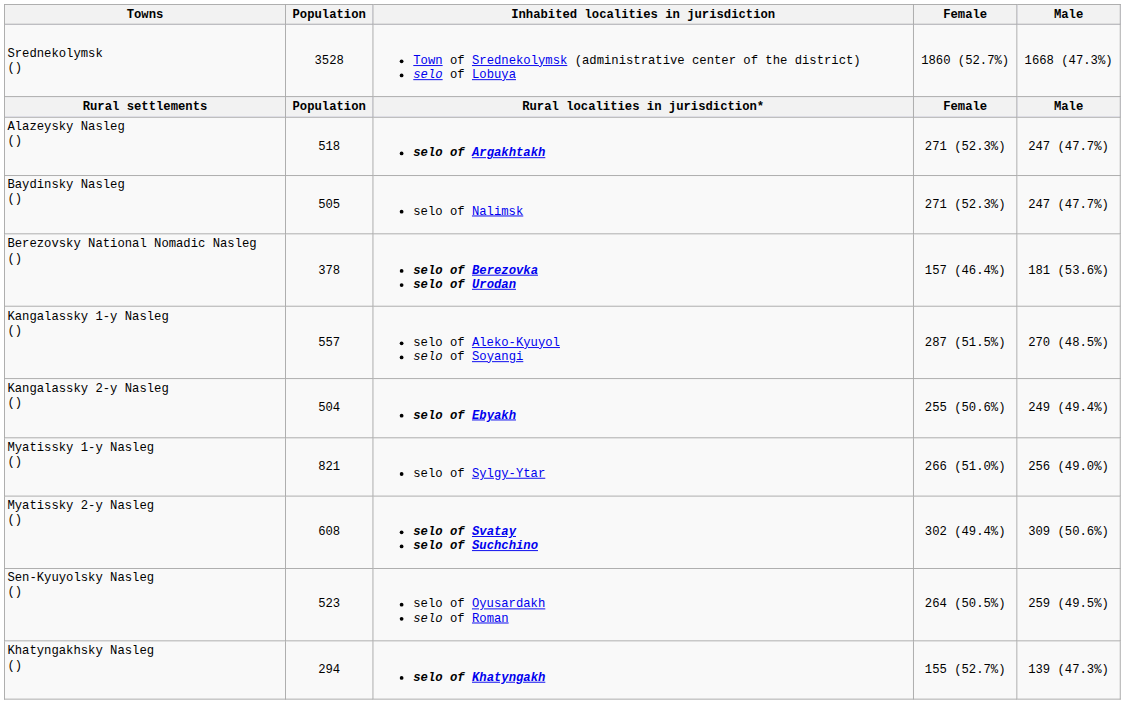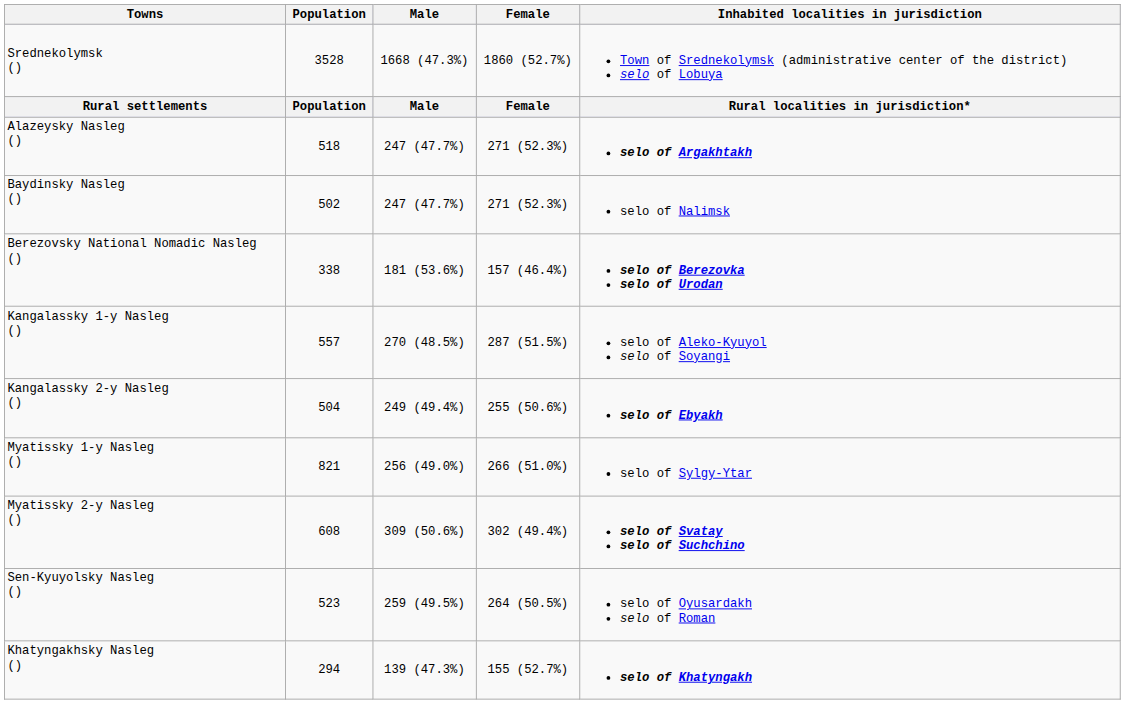 <table class="wikitable" style="width:75%">
 <tr bgcolor="#CCCCFF" align="left">
 <th>Towns</th>
 <th>Population</th>
+<th>Male</th>
+<th>Female</th>
 <th>Inhabited localities in jurisdiction</th>
-<th>Female</th>
-<th>Male</th>
 </tr>
 <tr>
 <td valign="center">Srednekolymsk<br>()</td>
 <td align="center">3528</td>
+<td align="center">1668 (47.3%)</td>
+<td align="center">1860 (52.7%)</td>
 <td><br><ul><li><a href='#'>Town</a> of <a href='#'>Srednekolymsk</a> (administrative center of the district)</li><li><em><a href='#'>selo</a></em> of <a href='#'>Lobuya</a></li></ul></td>
-<td align="center">1860 (52.7%)</td>
-<td align="center">1668 (47.3%)</td>
 </tr>
 <tr bgcolor="#CCCCFF" align="left">
 <th>Rural settlements</th>
 <th>Population</th>
+<th>Male</th>
+<th>Female</th>
 <th>Rural localities in jurisdiction*</th>
-<th>Female</th>
-<th>Male</th>
 </tr>
 <tr>
 <td valign="top">Alazeysky Nasleg<br>()</td>
 <td align="center">518</td>
+<td align="center">247 (47.7%)</td>
+<td align="center">271 (52.3%)</td>
 <td><br><ul><li><strong><em>selo<em> of <a href='#'>Argakhtakh</a><strong></li></ul></td>
-<td align="center">271 (52.3%)</td>
-<td align="center">247 (47.7%)</td>
 </tr>
 <tr>
 <td valign="top">Baydinsky Nasleg<br>()</td>
-<td align="center">505</td>
+<td align="center">502</td>
+<td align="center">247 (47.7%)</td>
+<td align="center">271 (52.3%)</td>
 <td><br><ul><li></em></strong>selo</em> of <a href='#'>Nalimsk</a></strong></li></ul></td>
-<td align="center">271 (52.3%)</td>
-<td align="center">247 (47.7%)</td>
 </tr>
 <tr>
 <td valign="top">Berezovsky National Nomadic Nasleg<br>()</td>
-<td align="center">378</td>
+<td align="center">338</td>
+<td align="center">181 (53.6%)</td>
+<td align="center">157 (46.4%)</td>
 <td><br><ul><li><strong><em>selo<em> of <a href='#'>Berezovka</a><strong></li><li></em>selo<em> of <a href='#'>Urodan</a></li></ul></td>
-<td align="center">157 (46.4%)</td>
-<td align="center">181 (53.6%)</td>
 </tr>
 <tr>
 <td valign="top">Kangalassky 1-y Nasleg<br>()</td>
 <td align="center">557</td>
+<td align="center">270 (48.5%)</td>
+<td align="center">287 (51.5%)</td>
 <td><br><ul><li></em></strong>selo</em> of <a href='#'>Aleko-Kyuyol</a></strong></li><li><em>selo</em> of <a href='#'>Soyangi</a></li></ul></td>
-<td align="center">287 (51.5%)</td>
-<td align="center">270 (48.5%)</td>
 </tr>
 <tr>
 <td valign="top">Kangalassky 2-y Nasleg<br>()</td>
 <td align="center">504</td>
+<td align="center">249 (49.4%)</td>
+<td align="center">255 (50.6%)</td>
 <td><br><ul><li><strong><em>selo<em> of <a href='#'>Ebyakh</a><strong></li></ul></td>
-<td align="center">255 (50.6%)</td>
-<td align="center">249 (49.4%)</td>
 </tr>
 <tr>
 <td valign="top">Myatissky 1-y Nasleg<br>()</td>
 <td align="center">821</td>
+<td align="center">256 (49.0%)</td>
+<td align="center">266 (51.0%)</td>
 <td><br><ul><li></em></strong>selo</em> of <a href='#'>Sylgy-Ytar</a></strong></li></ul></td>
-<td align="center">266 (51.0%)</td>
-<td align="center">256 (49.0%)</td>
 </tr>
 <tr>
 <td valign="top">Myatissky 2-y Nasleg<br>()</td>
 <td align="center">608</td>
+<td align="center">309 (50.6%)</td>
+<td align="center">302 (49.4%)</td>
 <td><br><ul><li><strong><em>selo<em> of <a href='#'>Svatay</a><strong></li><li></em>selo<em> of <a href='#'>Suchchino</a></li></ul></td>
-<td align="center">302 (49.4%)</td>
-<td align="center">309 (50.6%)</td>
 </tr>
 <tr>
 <td valign="top">Sen-Kyuyolsky Nasleg<br>()</td>
 <td align="center">523</td>
+<td align="center">259 (49.5%)</td>
+<td align="center">264 (50.5%)</td>
 <td><br><ul><li></em></strong>selo</em> of <a href='#'>Oyusardakh</a></strong></li><li><em>selo</em> of <a href='#'>Roman</a></li></ul></td>
-<td align="center">264 (50.5%)</td>
-<td align="center">259 (49.5%)</td>
 </tr>
 <tr>
 <td valign="top">Khatyngakhsky Nasleg<br>()</td>
 <td align="center">294</td>
+<td align="center">139 (47.3%)</td>
+<td align="center">155 (52.7%)</td>
 <td><br><ul><li><strong><em>selo<em> of <a href='#'>Khatyngakh</a><strong></li></ul></td>
-<td align="center">155 (52.7%)</td>
-<td align="center">139 (47.3%)</td>
 </tr>
 </table>
